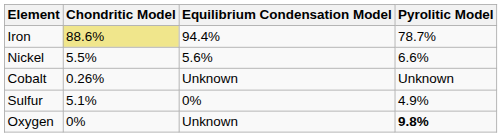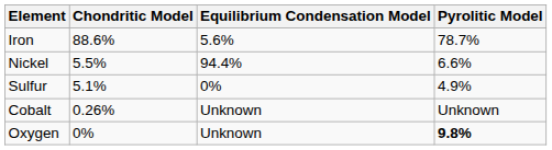 <table class="wikitable">
 <tr>
 <th>Element</th>
 <th>Chondritic Model</th>
 <th>Equilibrium Condensation Model</th>
 <th>Pyrolitic Model</th>
 </tr>
 <tr>
 <td>Iron</td>
-<td style="background: khaki;">88.6%</td>
-<td>94.4%</td>
+<td>88.6%</td>
+<td>5.6%</td>
 <td>78.7%</td>
 </tr>
 <tr>
 <td>Nickel</td>
 <td>5.5%</td>
-<td>5.6%</td>
+<td>94.4%</td>
 <td>6.6%</td>
+</tr>
+<tr>
+<td>Sulfur</td>
+<td>5.1%</td>
+<td>0%</td>
+<td>4.9%</td>
 </tr>
 <tr>
 <td>Cobalt</td>
 <td>0.26%</td>
 <td>Unknown</td>
 <td>Unknown</td>
 </tr>
 <tr>
-<td>Sulfur</td>
-<td>5.1%</td>
-<td>0%</td>
-<td>4.9%</td>
-</tr>
-<tr>
 <td>Oxygen</td>
 <td>0%</td>
 <td>Unknown</td>
 <td><strong>9.8%</strong></td>
 </tr>
 </table>
